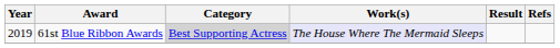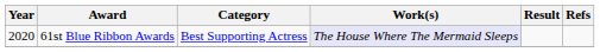 <table class="wikitable sortable">
 <tr>
 <th>Year</th>
 <th>Award</th>
 <th>Category</th>
 <th>Work(s)</th>
 <th>Result</th>
 <th>Refs</th>
 </tr>
 <tr>
-<td>2019</td>
+<td>2020</td>
 <td>61st <a href='#'>Blue Ribbon Awards</a></td>
-<td style="background: lightgrey;"><a href='#'>Best Supporting Actress</a></td>
+<td><a href='#'>Best Supporting Actress</a></td>
 <td style="background: lavender;"><em>The House Where The Mermaid Sleeps</em></td>
 <td></td>
 <td></td>
 </tr>
 <tr>
 </tr>
 </table>
